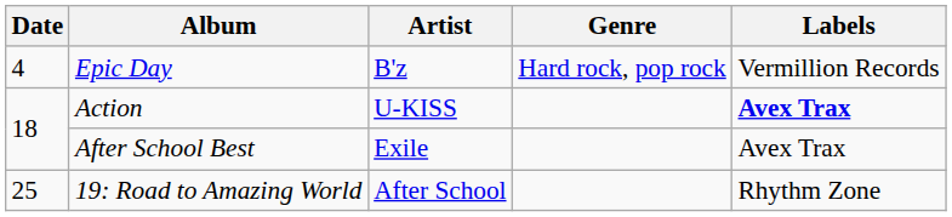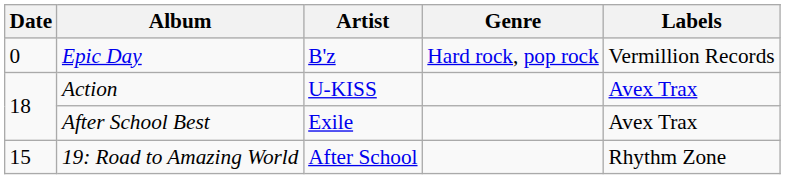 <table class="wikitable">
 <tr>
 <th>Date</th>
 <th>Album</th>
 <th>Artist</th>
 <th>Genre</th>
 <th>Labels</th>
 </tr>
 <tr>
-<td>4</td>
+<td>0</td>
 <td><em><a href='#'>Epic Day</a></em></td>
 <td><a href='#'>B'z</a></td>
 <td><a href='#'>Hard rock</a>, <a href='#'>pop rock</a></td>
 <td>Vermillion Records</td>
 </tr>
 <tr>
 <td rowspan="2">18</td>
 <td><em>Action</em></td>
 <td><a href='#'>U-KISS</a></td>
 <td></td>
-<td><strong><a href='#'>Avex Trax</a></strong></td>
+<td><a href='#'>Avex Trax</a></td>
 </tr>
 <tr>
 <td><em>After School Best</em></td>
 <td><a href='#'>Exile</a></td>
 <td></td>
 <td>Avex Trax</td>
 </tr>
 <tr>
-<td>25</td>
+<td>15</td>
 <td><em>19: Road to Amazing World</em></td>
 <td><a href='#'>After School</a></td>
 <td></td>
 <td>Rhythm Zone</td>
 </tr>
 </table>
